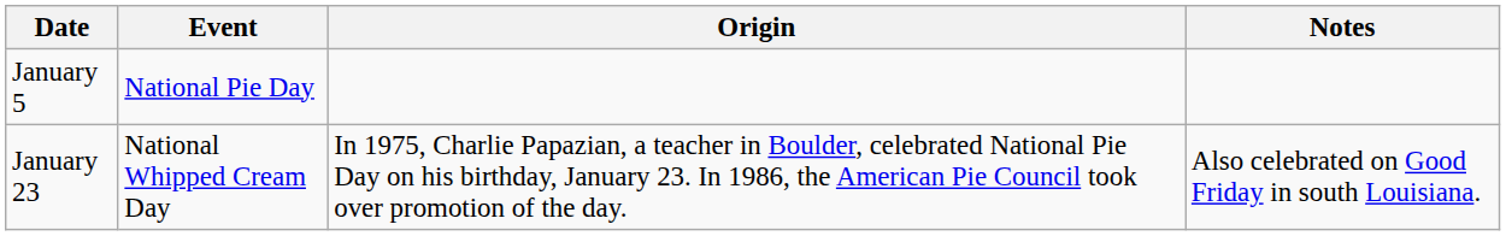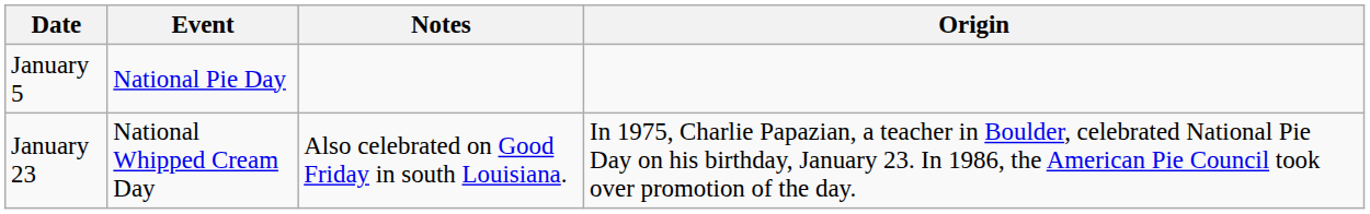 <table class="wikitable sortable">
 <tr>
 <th>Date</th>
 <th>Event</th>
+<th>Notes</th>
 <th>Origin</th>
-<th>Notes</th>
 </tr>
 <tr>
 <td>January 5</td>
 <td><a href='#'>National Pie Day</a></td>
 <td></td>
 <td></td>
 </tr>
 <tr>
 <td>January 23</td>
 <td>National <a href='#'>Whipped Cream</a> Day</td>
+<td> Also celebrated on <a href='#'>Good Friday</a> in south <a href='#'>Louisiana</a>.</td>
 <td>In 1975, Charlie Papazian, a teacher in <a href='#'>Boulder</a>, celebrated National Pie Day on his birthday, January 23. In 1986, the <a href='#'>American Pie Council</a> took over promotion of the day.</td>
-<td> Also celebrated on <a href='#'>Good Friday</a> in south <a href='#'>Louisiana</a>.</td>
 </tr>
 </table>
